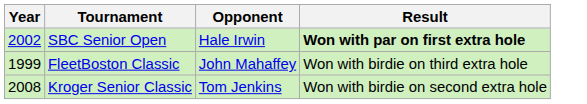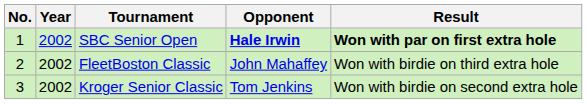 <table class="wikitable" style="font-size:95%;">
 <tr>
+<th>No.</th>
 <th>Year</th>
 <th>Tournament</th>
 <th>Opponent</th>
 <th>Result</th>
 </tr>
 <tr style="background:#D0F0C0;">
+<td align=center>1</td>
 <td><a href='#'>2002</a></td>
 <td><a href='#'>SBC Senior Open</a></td>
-<td> <a href='#'>Hale Irwin</a></td>
+<td><strong> <a href='#'>Hale Irwin</a></strong></td>
 <td><strong>Won with par on first extra hole</strong></td>
 </tr>
 <tr style="background:#D0F0C0;">
-<td>1999</td>
+<td align=center>2</td>
+<td>2002</td>
 <td><a href='#'>FleetBoston Classic</a></td>
 <td> <a href='#'>John Mahaffey</a></td>
 <td>Won with birdie on third extra hole</td>
 </tr>
 <tr style="background:#D0F0C0;">
-<td>2008</td>
+<td align=center>3</td>
+<td>2002</td>
 <td><a href='#'>Kroger Senior Classic</a></td>
 <td> <a href='#'>Tom Jenkins</a></td>
 <td>Won with birdie on second extra hole</td>
 </tr>
 </table>
